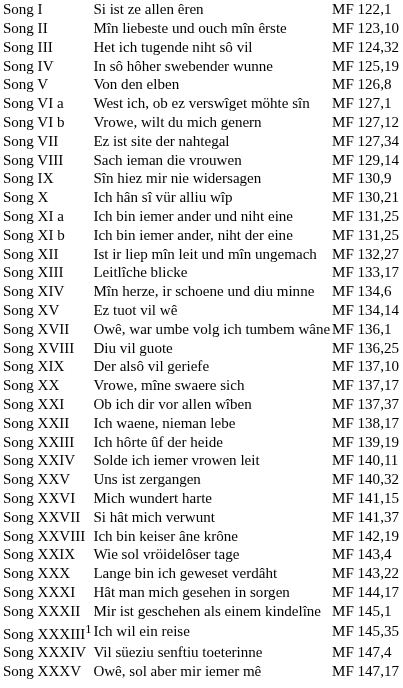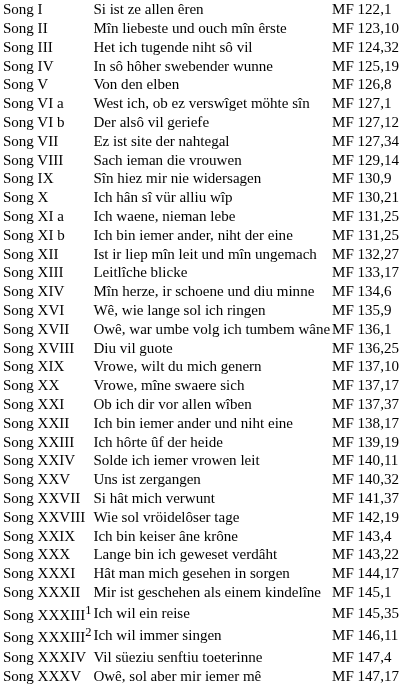 <table border="0" style="margin-right: 2em; border-collapse: collapse; text-align: left;">
 <tr>
 <td>Song I</td>
 <td>Si ist ze allen êren</td>
 <td>MF 122,1</td>
 </tr>
 <tr>
 <td>Song II</td>
 <td>Mîn liebeste und ouch mîn êrste</td>
 <td>MF 123,10</td>
 </tr>
 <tr>
 <td>Song III</td>
 <td>Het ich tugende niht sô vil</td>
 <td>MF 124,32</td>
 </tr>
 <tr>
 <td>Song IV</td>
 <td>In sô hôher swebender wunne</td>
 <td>MF 125,19</td>
 </tr>
 <tr>
 <td>Song V</td>
 <td>Von den elben</td>
 <td>MF 126,8</td>
 </tr>
 <tr>
 <td>Song VI a</td>
 <td>West ich, ob ez verswîget möhte sîn</td>
 <td>MF 127,1</td>
 </tr>
 <tr>
 <td>Song VI b</td>
-<td>Vrowe, wilt du mich genern</td>
+<td>Der alsô vil geriefe</td>
 <td>MF 127,12</td>
 </tr>
 <tr>
 <td>Song VII</td>
 <td>Ez ist site der nahtegal</td>
 <td>MF 127,34</td>
 </tr>
 <tr>
 <td>Song VIII</td>
 <td>Sach ieman die vrouwen</td>
 <td>MF 129,14</td>
 </tr>
 <tr>
 <td>Song IX</td>
 <td>Sîn hiez mir nie widersagen</td>
 <td>MF 130,9</td>
 </tr>
 <tr>
 <td>Song X</td>
 <td>Ich hân sî vür alliu wîp</td>
 <td>MF 130,21</td>
 </tr>
 <tr>
 <td>Song XI a</td>
-<td>Ich bin iemer ander und niht eine</td>
+<td>Ich waene, nieman lebe</td>
 <td>MF 131,25</td>
 </tr>
 <tr>
 <td>Song XI b</td>
 <td>Ich bin iemer ander, niht der eine</td>
 <td>MF 131,25</td>
 </tr>
 <tr>
 <td>Song XII</td>
 <td>Ist ir liep mîn leit und mîn ungemach</td>
 <td>MF 132,27</td>
 </tr>
 <tr>
 <td>Song XIII</td>
 <td>Leitlîche blicke</td>
 <td>MF 133,17</td>
 </tr>
 <tr>
 <td>Song XIV</td>
 <td>Mîn herze, ir schoene und diu minne</td>
 <td>MF 134,6</td>
 </tr>
 <tr>
-<td>Song XV</td>
-<td>Ez tuot vil wê</td>
-<td>MF 134,14</td>
+<td>Song XVI</td>
+<td>Wê, wie lange sol ich ringen</td>
+<td>MF 135,9</td>
 </tr>
 <tr>
 <td>Song XVII</td>
 <td>Owê, war umbe volg ich tumbem wâne</td>
 <td>MF 136,1</td>
 </tr>
 <tr>
 <td>Song XVIII</td>
 <td>Diu vil guote</td>
 <td>MF 136,25</td>
 </tr>
 <tr>
 <td>Song XIX</td>
-<td>Der alsô vil geriefe</td>
+<td>Vrowe, wilt du mich genern</td>
 <td>MF 137,10</td>
 </tr>
 <tr>
 <td>Song XX</td>
 <td>Vrowe, mîne swaere sich</td>
 <td>MF 137,17</td>
 </tr>
 <tr>
 <td>Song XXI</td>
 <td>Ob ich dir vor allen wîben</td>
 <td>MF 137,37</td>
 </tr>
 <tr>
 <td>Song XXII</td>
-<td>Ich waene, nieman lebe</td>
+<td>Ich bin iemer ander und niht eine</td>
 <td>MF 138,17</td>
 </tr>
 <tr>
 <td>Song XXIII</td>
 <td>Ich hôrte ûf der heide</td>
 <td>MF 139,19</td>
 </tr>
 <tr>
 <td>Song XXIV</td>
 <td>Solde ich iemer vrowen leit</td>
 <td>MF 140,11</td>
 </tr>
 <tr>
 <td>Song XXV</td>
 <td>Uns ist zergangen</td>
 <td>MF 140,32</td>
 </tr>
 <tr>
-<td>Song XXVI</td>
-<td>Mich wundert harte</td>
-<td>MF 141,15</td>
-</tr>
-<tr>
 <td>Song XXVII</td>
 <td>Si hât mich verwunt</td>
 <td>MF 141,37</td>
 </tr>
 <tr>
 <td>Song XXVIII</td>
-<td>Ich bin keiser âne krône</td>
+<td>Wie sol vröidelôser tage</td>
 <td>MF 142,19</td>
 </tr>
 <tr>
 <td>Song XXIX</td>
-<td>Wie sol vröidelôser tage</td>
+<td>Ich bin keiser âne krône</td>
 <td>MF 143,4</td>
 </tr>
 <tr>
 <td>Song XXX</td>
 <td>Lange bin ich geweset verdâht</td>
 <td>MF 143,22</td>
 </tr>
 <tr>
 <td>Song XXXI</td>
 <td>Hât man mich gesehen in sorgen</td>
 <td>MF 144,17</td>
 </tr>
 <tr>
 <td>Song XXXII</td>
 <td>Mir ist geschehen als einem kindelîne</td>
 <td>MF 145,1</td>
 </tr>
 <tr>
 <td>Song XXXIII<sup>1</sup></td>
 <td>Ich wil ein reise</td>
 <td>MF 145,35</td>
 </tr>
 <tr>
+<td>Song XXXIII<sup>2</sup></td>
+<td>Ich wil immer singen</td>
+<td>MF 146,11</td>
+</tr>
+<tr>
 <td>Song XXXIV</td>
 <td>Vil süeziu senftiu toeterinne</td>
 <td>MF 147,4</td>
 </tr>
 <tr>
 <td>Song XXXV</td>
 <td>Owê, sol aber mir iemer mê</td>
 <td>MF 147,17</td>
 </tr>
 </table>
